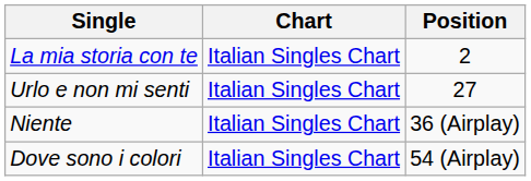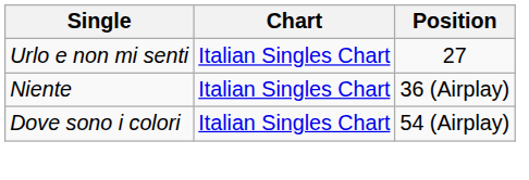 <table class="wikitable"">
 <tr>
 <th>Single</th>
 <th>Chart</th>
 <th>Position</th>
-</tr>
-<tr>
-<td><em><a href='#'>La mia storia con te</a></em></td>
-<td><a href='#'>Italian Singles Chart</a></td>
-<td align="center">2</td>
 </tr>
 <tr>
 <td><em>Urlo e non mi senti</em></td>
 <td><a href='#'>Italian Singles Chart</a></td>
 <td align="center">27</td>
 </tr>
 <tr>
 <td><em>Niente</em></td>
 <td><a href='#'>Italian Singles Chart</a></td>
 <td align="center">36 (Airplay)</td>
 </tr>
 <tr>
 <td><em>Dove sono i colori</em></td>
 <td><a href='#'>Italian Singles Chart</a></td>
 <td align="center">54 (Airplay)</td>
 </tr>
 </table>
